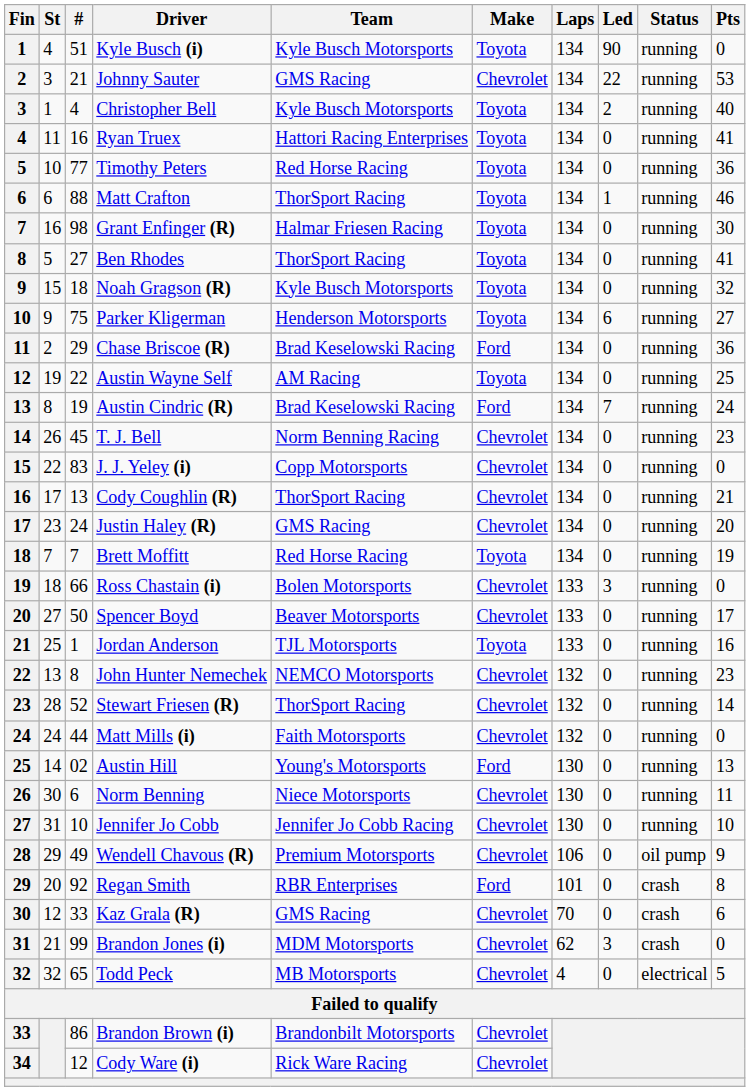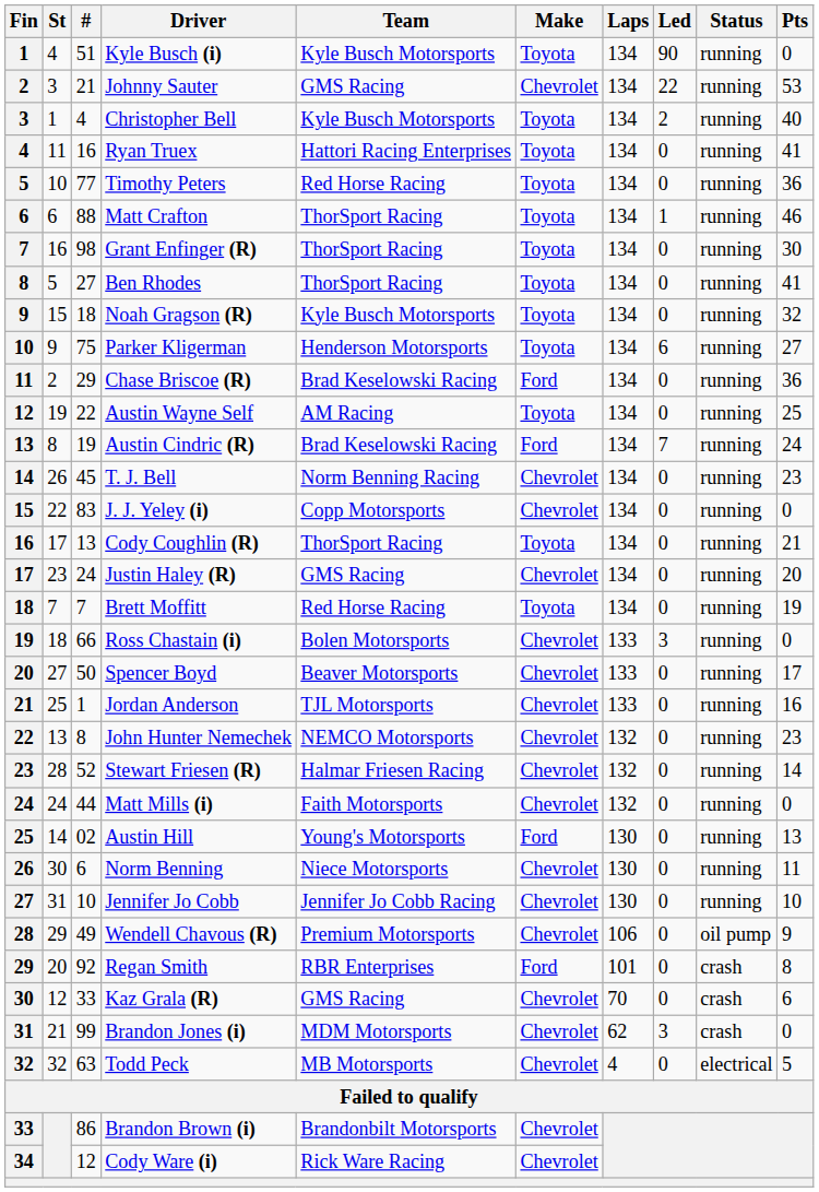 <table class="wikitable" style="font-size:95%">
 <tr>
 <th>Fin</th>
 <th>St</th>
 <th>#</th>
 <th>Driver</th>
 <th>Team</th>
 <th>Make</th>
 <th>Laps</th>
 <th>Led</th>
 <th>Status</th>
 <th>Pts</th>
 </tr>
 <tr>
 <th>1</th>
 <td>4</td>
 <td>51</td>
 <td><a href='#'>Kyle Busch</a> <strong>(i)</strong></td>
 <td><a href='#'>Kyle Busch Motorsports</a></td>
 <td><a href='#'>Toyota</a></td>
 <td>134</td>
 <td>90</td>
 <td>running</td>
 <td>0</td>
 </tr>
 <tr>
 <th>2</th>
 <td>3</td>
 <td>21</td>
 <td><a href='#'>Johnny Sauter</a></td>
 <td><a href='#'>GMS Racing</a></td>
 <td><a href='#'>Chevrolet</a></td>
 <td>134</td>
 <td>22</td>
 <td>running</td>
 <td>53</td>
 </tr>
 <tr>
 <th>3</th>
 <td>1</td>
 <td>4</td>
 <td><a href='#'>Christopher Bell</a></td>
 <td><a href='#'>Kyle Busch Motorsports</a></td>
 <td><a href='#'>Toyota</a></td>
 <td>134</td>
 <td>2</td>
 <td>running</td>
 <td>40</td>
 </tr>
 <tr>
 <th>4</th>
 <td>11</td>
 <td>16</td>
 <td><a href='#'>Ryan Truex</a></td>
 <td><a href='#'>Hattori Racing Enterprises</a></td>
 <td><a href='#'>Toyota</a></td>
 <td>134</td>
 <td>0</td>
 <td>running</td>
 <td>41</td>
 </tr>
 <tr>
 <th>5</th>
 <td>10</td>
 <td>77</td>
 <td><a href='#'>Timothy Peters</a></td>
 <td><a href='#'>Red Horse Racing</a></td>
 <td><a href='#'>Toyota</a></td>
 <td>134</td>
 <td>0</td>
 <td>running</td>
 <td>36</td>
 </tr>
 <tr>
 <th>6</th>
 <td>6</td>
 <td>88</td>
 <td><a href='#'>Matt Crafton</a></td>
 <td><a href='#'>ThorSport Racing</a></td>
 <td><a href='#'>Toyota</a></td>
 <td>134</td>
 <td>1</td>
 <td>running</td>
 <td>46</td>
 </tr>
 <tr>
 <th>7</th>
 <td>16</td>
 <td>98</td>
 <td><a href='#'>Grant Enfinger</a> <strong>(R)</strong></td>
-<td><a href='#'>Halmar Friesen Racing</a></td>
+<td><a href='#'>ThorSport Racing</a></td>
 <td><a href='#'>Toyota</a></td>
 <td>134</td>
 <td>0</td>
 <td>running</td>
 <td>30</td>
 </tr>
 <tr>
 <th>8</th>
 <td>5</td>
 <td>27</td>
 <td><a href='#'>Ben Rhodes</a></td>
 <td><a href='#'>ThorSport Racing</a></td>
 <td><a href='#'>Toyota</a></td>
 <td>134</td>
 <td>0</td>
 <td>running</td>
 <td>41</td>
 </tr>
 <tr>
 <th>9</th>
 <td>15</td>
 <td>18</td>
 <td><a href='#'>Noah Gragson</a> <strong>(R)</strong></td>
 <td><a href='#'>Kyle Busch Motorsports</a></td>
 <td><a href='#'>Toyota</a></td>
 <td>134</td>
 <td>0</td>
 <td>running</td>
 <td>32</td>
 </tr>
 <tr>
 <th>10</th>
 <td>9</td>
 <td>75</td>
 <td><a href='#'>Parker Kligerman</a></td>
 <td><a href='#'>Henderson Motorsports</a></td>
 <td><a href='#'>Toyota</a></td>
 <td>134</td>
 <td>6</td>
 <td>running</td>
 <td>27</td>
 </tr>
 <tr>
 <th>11</th>
 <td>2</td>
 <td>29</td>
 <td><a href='#'>Chase Briscoe</a> <strong>(R)</strong></td>
 <td><a href='#'>Brad Keselowski Racing</a></td>
 <td><a href='#'>Ford</a></td>
 <td>134</td>
 <td>0</td>
 <td>running</td>
 <td>36</td>
 </tr>
 <tr>
 <th>12</th>
 <td>19</td>
 <td>22</td>
 <td><a href='#'>Austin Wayne Self</a></td>
 <td><a href='#'>AM Racing</a></td>
 <td><a href='#'>Toyota</a></td>
 <td>134</td>
 <td>0</td>
 <td>running</td>
 <td>25</td>
 </tr>
 <tr>
 <th>13</th>
 <td>8</td>
 <td>19</td>
 <td><a href='#'>Austin Cindric</a> <strong>(R)</strong></td>
 <td><a href='#'>Brad Keselowski Racing</a></td>
 <td><a href='#'>Ford</a></td>
 <td>134</td>
 <td>7</td>
 <td>running</td>
 <td>24</td>
 </tr>
 <tr>
 <th>14</th>
 <td>26</td>
 <td>45</td>
 <td><a href='#'>T. J. Bell</a></td>
 <td><a href='#'>Norm Benning Racing</a></td>
 <td><a href='#'>Chevrolet</a></td>
 <td>134</td>
 <td>0</td>
 <td>running</td>
 <td>23</td>
 </tr>
 <tr>
 <th>15</th>
 <td>22</td>
 <td>83</td>
 <td><a href='#'>J. J. Yeley</a> <strong>(i)</strong></td>
 <td><a href='#'>Copp Motorsports</a></td>
 <td><a href='#'>Chevrolet</a></td>
 <td>134</td>
 <td>0</td>
 <td>running</td>
 <td>0</td>
 </tr>
 <tr>
 <th>16</th>
 <td>17</td>
 <td>13</td>
 <td><a href='#'>Cody Coughlin</a> <strong>(R)</strong></td>
 <td><a href='#'>ThorSport Racing</a></td>
-<td><a href='#'>Chevrolet</a></td>
+<td><a href='#'>Toyota</a></td>
 <td>134</td>
 <td>0</td>
 <td>running</td>
 <td>21</td>
 </tr>
 <tr>
 <th>17</th>
 <td>23</td>
 <td>24</td>
 <td><a href='#'>Justin Haley</a> <strong>(R)</strong></td>
 <td><a href='#'>GMS Racing</a></td>
 <td><a href='#'>Chevrolet</a></td>
 <td>134</td>
 <td>0</td>
 <td>running</td>
 <td>20</td>
 </tr>
 <tr>
 <th>18</th>
 <td>7</td>
 <td>7</td>
 <td><a href='#'>Brett Moffitt</a></td>
 <td><a href='#'>Red Horse Racing</a></td>
 <td><a href='#'>Toyota</a></td>
 <td>134</td>
 <td>0</td>
 <td>running</td>
 <td>19</td>
 </tr>
 <tr>
 <th>19</th>
 <td>18</td>
 <td>66</td>
 <td><a href='#'>Ross Chastain</a> <strong>(i)</strong></td>
 <td><a href='#'>Bolen Motorsports</a></td>
 <td><a href='#'>Chevrolet</a></td>
 <td>133</td>
 <td>3</td>
 <td>running</td>
 <td>0</td>
 </tr>
 <tr>
 <th>20</th>
 <td>27</td>
 <td>50</td>
 <td><a href='#'>Spencer Boyd</a></td>
 <td><a href='#'>Beaver Motorsports</a></td>
 <td><a href='#'>Chevrolet</a></td>
 <td>133</td>
 <td>0</td>
 <td>running</td>
 <td>17</td>
 </tr>
 <tr>
 <th>21</th>
 <td>25</td>
 <td>1</td>
 <td><a href='#'>Jordan Anderson</a></td>
 <td><a href='#'>TJL Motorsports</a></td>
-<td><a href='#'>Toyota</a></td>
+<td><a href='#'>Chevrolet</a></td>
 <td>133</td>
 <td>0</td>
 <td>running</td>
 <td>16</td>
 </tr>
 <tr>
 <th>22</th>
 <td>13</td>
 <td>8</td>
 <td><a href='#'>John Hunter Nemechek</a></td>
 <td><a href='#'>NEMCO Motorsports</a></td>
 <td><a href='#'>Chevrolet</a></td>
 <td>132</td>
 <td>0</td>
 <td>running</td>
 <td>23</td>
 </tr>
 <tr>
 <th>23</th>
 <td>28</td>
 <td>52</td>
 <td><a href='#'>Stewart Friesen</a> <strong>(R)</strong></td>
-<td><a href='#'>ThorSport Racing</a></td>
+<td><a href='#'>Halmar Friesen Racing</a></td>
 <td><a href='#'>Chevrolet</a></td>
 <td>132</td>
 <td>0</td>
 <td>running</td>
 <td>14</td>
 </tr>
 <tr>
 <th>24</th>
 <td>24</td>
 <td>44</td>
 <td><a href='#'>Matt Mills</a> <strong>(i)</strong></td>
 <td><a href='#'>Faith Motorsports</a></td>
 <td><a href='#'>Chevrolet</a></td>
 <td>132</td>
 <td>0</td>
 <td>running</td>
 <td>0</td>
 </tr>
 <tr>
 <th>25</th>
 <td>14</td>
 <td>02</td>
 <td><a href='#'>Austin Hill</a></td>
 <td><a href='#'>Young's Motorsports</a></td>
 <td><a href='#'>Ford</a></td>
 <td>130</td>
 <td>0</td>
 <td>running</td>
 <td>13</td>
 </tr>
 <tr>
 <th>26</th>
 <td>30</td>
 <td>6</td>
 <td><a href='#'>Norm Benning</a></td>
 <td><a href='#'>Niece Motorsports</a></td>
 <td><a href='#'>Chevrolet</a></td>
 <td>130</td>
 <td>0</td>
 <td>running</td>
 <td>11</td>
 </tr>
 <tr>
 <th>27</th>
 <td>31</td>
 <td>10</td>
 <td><a href='#'>Jennifer Jo Cobb</a></td>
 <td><a href='#'>Jennifer Jo Cobb Racing</a></td>
 <td><a href='#'>Chevrolet</a></td>
 <td>130</td>
 <td>0</td>
 <td>running</td>
 <td>10</td>
 </tr>
 <tr>
 <th>28</th>
 <td>29</td>
 <td>49</td>
 <td><a href='#'>Wendell Chavous</a> <strong>(R)</strong></td>
 <td><a href='#'>Premium Motorsports</a></td>
 <td><a href='#'>Chevrolet</a></td>
 <td>106</td>
 <td>0</td>
 <td>oil pump</td>
 <td>9</td>
 </tr>
 <tr>
 <th>29</th>
 <td>20</td>
 <td>92</td>
 <td><a href='#'>Regan Smith</a></td>
 <td><a href='#'>RBR Enterprises</a></td>
 <td><a href='#'>Ford</a></td>
 <td>101</td>
 <td>0</td>
 <td>crash</td>
 <td>8</td>
 </tr>
 <tr>
 <th>30</th>
 <td>12</td>
 <td>33</td>
 <td><a href='#'>Kaz Grala</a> <strong>(R)</strong></td>
 <td><a href='#'>GMS Racing</a></td>
 <td><a href='#'>Chevrolet</a></td>
 <td>70</td>
 <td>0</td>
 <td>crash</td>
 <td>6</td>
 </tr>
 <tr>
 <th>31</th>
 <td>21</td>
 <td>99</td>
 <td><a href='#'>Brandon Jones</a> <strong>(i)</strong></td>
 <td><a href='#'>MDM Motorsports</a></td>
 <td><a href='#'>Chevrolet</a></td>
 <td>62</td>
 <td>3</td>
 <td>crash</td>
 <td>0</td>
 </tr>
 <tr>
 <th>32</th>
 <td>32</td>
-<td>65</td>
+<td>63</td>
 <td><a href='#'>Todd Peck</a></td>
 <td><a href='#'>MB Motorsports</a></td>
 <td><a href='#'>Chevrolet</a></td>
 <td>4</td>
 <td>0</td>
 <td>electrical</td>
 <td>5</td>
 </tr>
 <tr>
 <th colspan="10">Failed to qualify</th>
 </tr>
 <tr>
 <th>33</th>
 <th rowspan="2"></th>
 <td>86</td>
 <td><a href='#'>Brandon Brown</a> <strong>(i)</strong></td>
 <td><a href='#'>Brandonbilt Motorsports</a></td>
 <td><a href='#'>Chevrolet</a></td>
 <th colspan="4" rowspan="2"></th>
 </tr>
 <tr>
 <th>34</th>
 <td>12</td>
 <td><a href='#'>Cody Ware</a> <strong>(i)</strong></td>
 <td><a href='#'>Rick Ware Racing</a></td>
 <td><a href='#'>Chevrolet</a></td>
 </tr>
 <tr>
 <th colspan="10"></th>
 </tr>
 </table>
